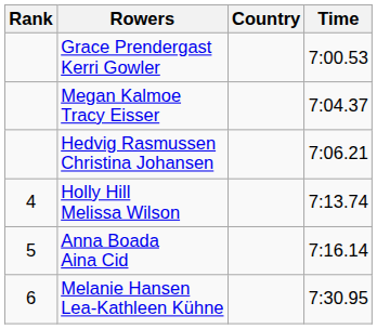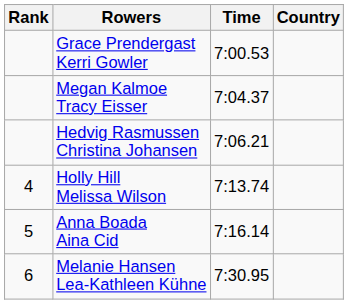 <table class="wikitable" style="text-align:center">
 <tr>
 <th>Rank</th>
 <th>Rowers</th>
+<th>Time</th>
 <th>Country</th>
-<th>Time</th>
 </tr>
 <tr>
 <td></td>
 <td align="left"><a href='#'>Grace Prendergast</a><br><a href='#'>Kerri Gowler</a></td>
+<td>7:00.53</td>
 <td align="left"></td>
-<td>7:00.53</td>
 </tr>
 <tr>
 <td></td>
 <td align="left"><a href='#'>Megan Kalmoe</a><br><a href='#'>Tracy Eisser</a></td>
+<td>7:04.37</td>
 <td align="left"></td>
-<td>7:04.37</td>
 </tr>
 <tr>
 <td></td>
 <td align="left"><a href='#'>Hedvig Rasmussen</a><br><a href='#'>Christina Johansen</a></td>
+<td>7:06.21</td>
 <td align="left"></td>
-<td>7:06.21</td>
 </tr>
 <tr>
 <td>4</td>
 <td align="left"><a href='#'>Holly Hill</a><br><a href='#'>Melissa Wilson</a></td>
+<td>7:13.74</td>
 <td align="left"></td>
-<td>7:13.74</td>
 </tr>
 <tr>
 <td>5</td>
 <td align="left"><a href='#'>Anna Boada</a><br><a href='#'>Aina Cid</a></td>
+<td>7:16.14</td>
 <td align="left"></td>
-<td>7:16.14</td>
 </tr>
 <tr>
 <td>6</td>
 <td align="left"><a href='#'>Melanie Hansen</a><br><a href='#'>Lea-Kathleen Kühne</a></td>
+<td>7:30.95</td>
 <td align="left"></td>
-<td>7:30.95</td>
 </tr>
 </table>
